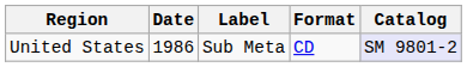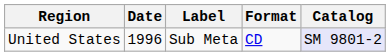 <table class="wikitable">
 <tr>
 <th>Region</th>
 <th>Date</th>
 <th>Label</th>
 <th>Format</th>
 <th>Catalog</th>
 </tr>
 <tr>
 <td>United States</td>
-<td>1986</td>
+<td>1996</td>
 <td>Sub Meta</td>
 <td><a href='#'>CD</a></td>
 <td style="background: lavender;">SM 9801-2</td>
 </tr>
 </table>
